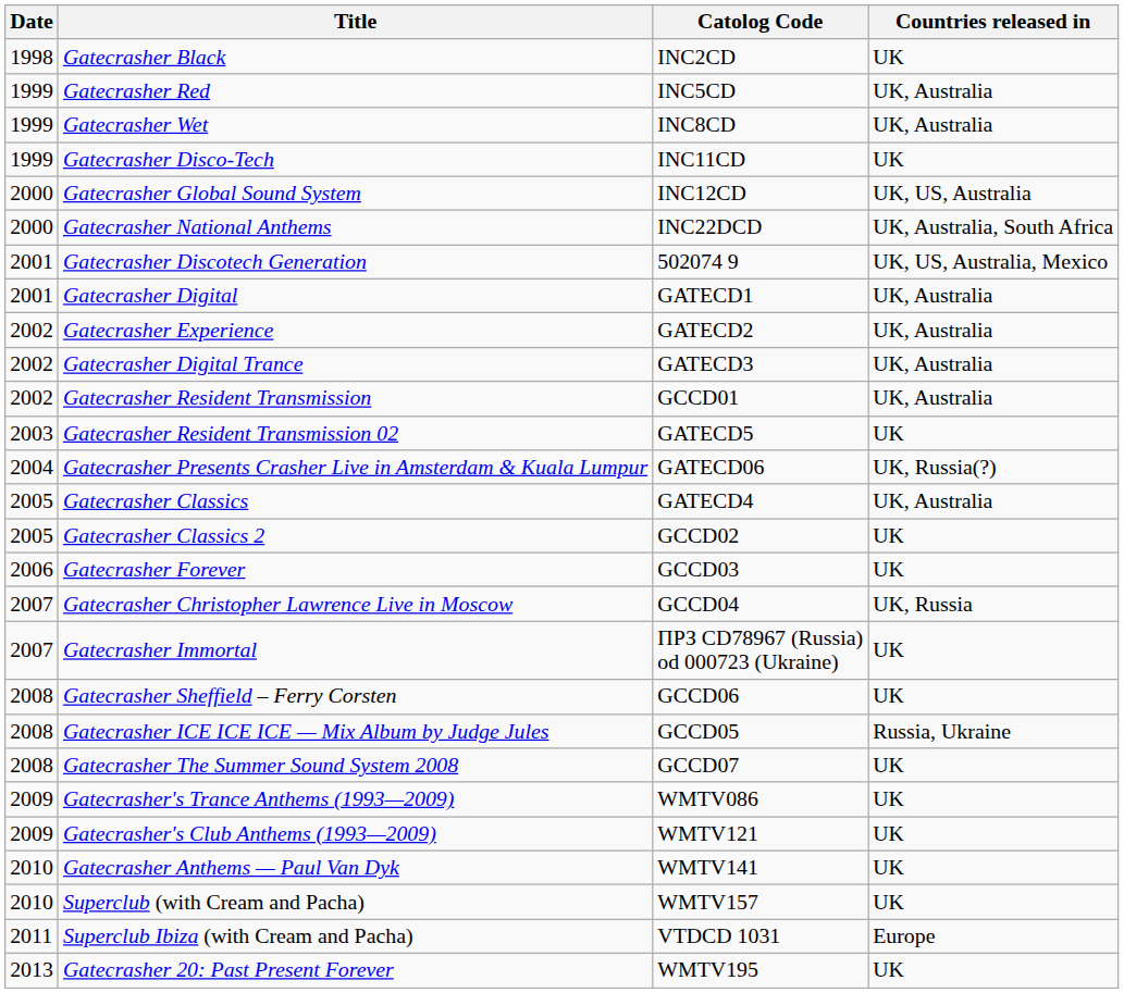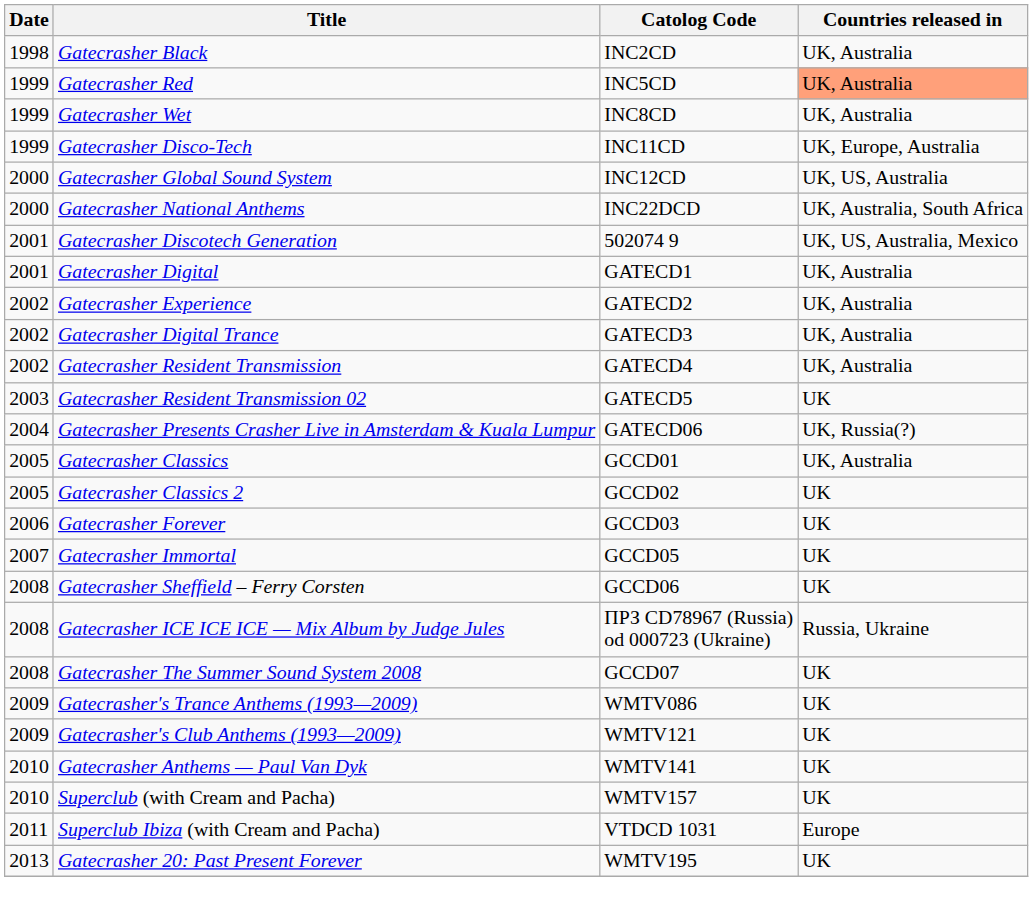 <table class="wikitable">
 <tr>
 <th>Date</th>
 <th>Title</th>
 <th>Catolog Code</th>
 <th>Countries released in</th>
 </tr>
 <tr>
 <td>1998</td>
 <td><em><a href='#'>Gatecrasher Black</a></em></td>
 <td>INC2CD</td>
-<td>UK</td>
+<td>UK, Australia</td>
 </tr>
 <tr>
 <td>1999</td>
 <td><em><a href='#'>Gatecrasher Red</a></em></td>
 <td>INC5CD</td>
-<td>UK, Australia</td>
+<td style="background: lightsalmon;">UK, Australia</td>
 </tr>
 <tr>
 <td>1999</td>
 <td><em><a href='#'>Gatecrasher Wet</a></em></td>
 <td>INC8CD</td>
 <td>UK, Australia</td>
 </tr>
 <tr>
 <td>1999</td>
 <td><em><a href='#'>Gatecrasher Disco-Tech</a></em></td>
 <td>INC11CD</td>
-<td>UK</td>
+<td>UK, Europe, Australia</td>
 </tr>
 <tr>
 <td>2000</td>
 <td><em><a href='#'>Gatecrasher Global Sound System</a></em></td>
 <td>INC12CD</td>
 <td>UK, US, Australia</td>
 </tr>
 <tr>
 <td>2000</td>
 <td><em><a href='#'>Gatecrasher National Anthems</a></em></td>
 <td>INC22DCD</td>
 <td>UK, Australia, South Africa</td>
 </tr>
 <tr>
 <td>2001</td>
 <td><em><a href='#'>Gatecrasher Discotech Generation</a></em></td>
 <td>502074 9</td>
 <td>UK, US, Australia, Mexico</td>
 </tr>
 <tr>
 <td>2001</td>
 <td><em><a href='#'>Gatecrasher Digital</a></em></td>
 <td>GATECD1</td>
 <td>UK, Australia</td>
 </tr>
 <tr>
 <td>2002</td>
 <td><em><a href='#'>Gatecrasher Experience</a></em></td>
 <td>GATECD2</td>
 <td>UK, Australia</td>
 </tr>
 <tr>
 <td>2002</td>
 <td><em><a href='#'>Gatecrasher Digital Trance</a></em></td>
 <td>GATECD3</td>
 <td>UK, Australia</td>
 </tr>
 <tr>
 <td>2002</td>
 <td><em><a href='#'>Gatecrasher Resident Transmission</a></em></td>
-<td>GCCD01</td>
+<td>GATECD4</td>
 <td>UK, Australia</td>
 </tr>
 <tr>
 <td>2003</td>
 <td><em><a href='#'>Gatecrasher Resident Transmission 02</a></em></td>
 <td>GATECD5</td>
 <td>UK</td>
 </tr>
 <tr>
 <td>2004</td>
 <td><em><a href='#'>Gatecrasher Presents Crasher Live in Amsterdam & Kuala Lumpur</a></em></td>
 <td>GATECD06</td>
 <td>UK, Russia(?)</td>
 </tr>
 <tr>
 <td>2005</td>
 <td><em><a href='#'>Gatecrasher Classics</a></em></td>
-<td>GATECD4</td>
+<td>GCCD01</td>
 <td>UK, Australia</td>
 </tr>
 <tr>
 <td>2005</td>
 <td><em><a href='#'>Gatecrasher Classics 2</a></em></td>
 <td>GCCD02</td>
 <td>UK</td>
 </tr>
 <tr>
 <td>2006</td>
 <td><em><a href='#'>Gatecrasher Forever</a></em></td>
 <td>GCCD03</td>
 <td>UK</td>
 </tr>
 <tr>
 <td>2007</td>
-<td><em><a href='#'>Gatecrasher Christopher Lawrence Live in Moscow</a></em></td>
-<td>GCCD04</td>
-<td>UK, Russia</td>
-</tr>
-<tr>
-<td>2007</td>
 <td><em><a href='#'>Gatecrasher Immortal</a></em></td>
-<td>ПРЗ CD78967 (Russia)<br>od 000723 (Ukraine)</td>
+<td>GCCD05</td>
 <td>UK</td>
 </tr>
 <tr>
 <td>2008</td>
 <td><em><a href='#'>Gatecrasher Sheffield</a> – Ferry Corsten</em></td>
 <td>GCCD06</td>
 <td>UK</td>
 </tr>
 <tr>
 <td>2008</td>
 <td><em><a href='#'>Gatecrasher ICE ICE ICE — Mix Album by Judge Jules</a></em></td>
-<td>GCCD05</td>
+<td>ПРЗ CD78967 (Russia)<br>od 000723 (Ukraine)</td>
 <td>Russia, Ukraine</td>
 </tr>
 <tr>
 <td>2008</td>
 <td><em><a href='#'>Gatecrasher The Summer Sound System 2008</a></em></td>
 <td>GCCD07</td>
 <td>UK</td>
 </tr>
 <tr>
 <td>2009</td>
 <td><em><a href='#'>Gatecrasher's Trance Anthems (1993—2009)</a></em></td>
 <td>WMTV086</td>
 <td>UK</td>
 </tr>
 <tr>
 <td>2009</td>
 <td><em><a href='#'>Gatecrasher's Club Anthems (1993—2009)</a></em></td>
 <td>WMTV121</td>
 <td>UK</td>
 </tr>
 <tr>
 <td>2010</td>
 <td><em><a href='#'>Gatecrasher Anthems — Paul Van Dyk</a></em></td>
 <td>WMTV141</td>
 <td>UK</td>
 </tr>
 <tr>
 <td>2010</td>
 <td><em><a href='#'>Superclub</a></em> (with Cream and Pacha)</td>
 <td>WMTV157</td>
 <td>UK</td>
 </tr>
 <tr>
 <td>2011</td>
 <td><em><a href='#'>Superclub Ibiza</a></em> (with Cream and Pacha)</td>
 <td>VTDCD 1031</td>
 <td>Europe</td>
 </tr>
 <tr>
 <td>2013</td>
 <td><em><a href='#'>Gatecrasher 20: Past Present Forever</a></em></td>
 <td>WMTV195</td>
 <td>UK</td>
 </tr>
 <tr>
 </tr>
 </table>
